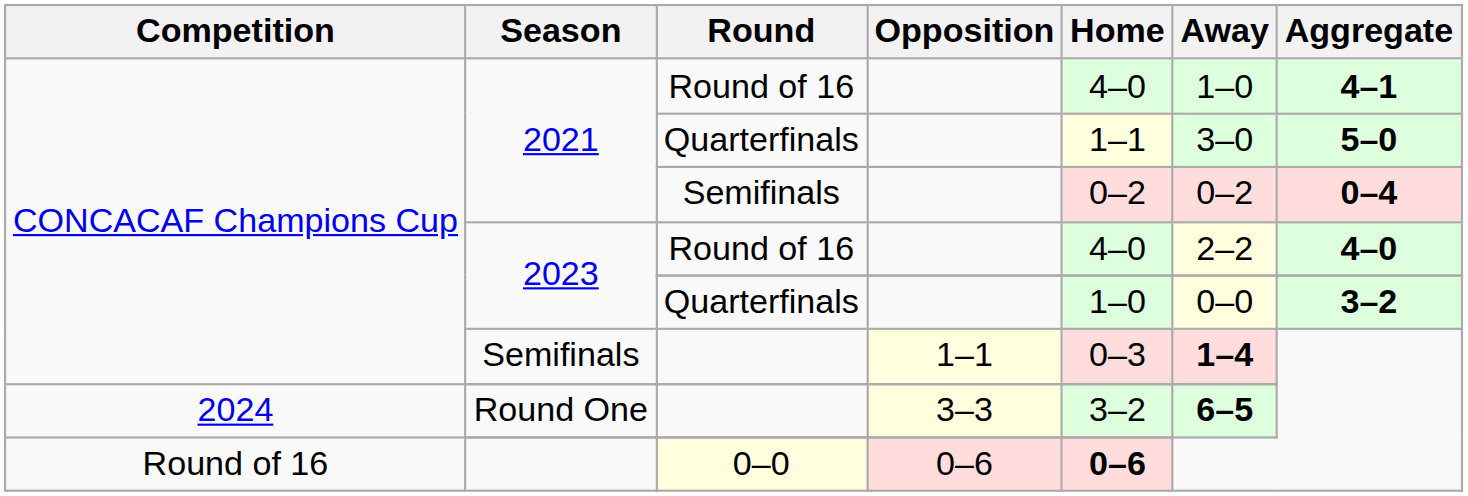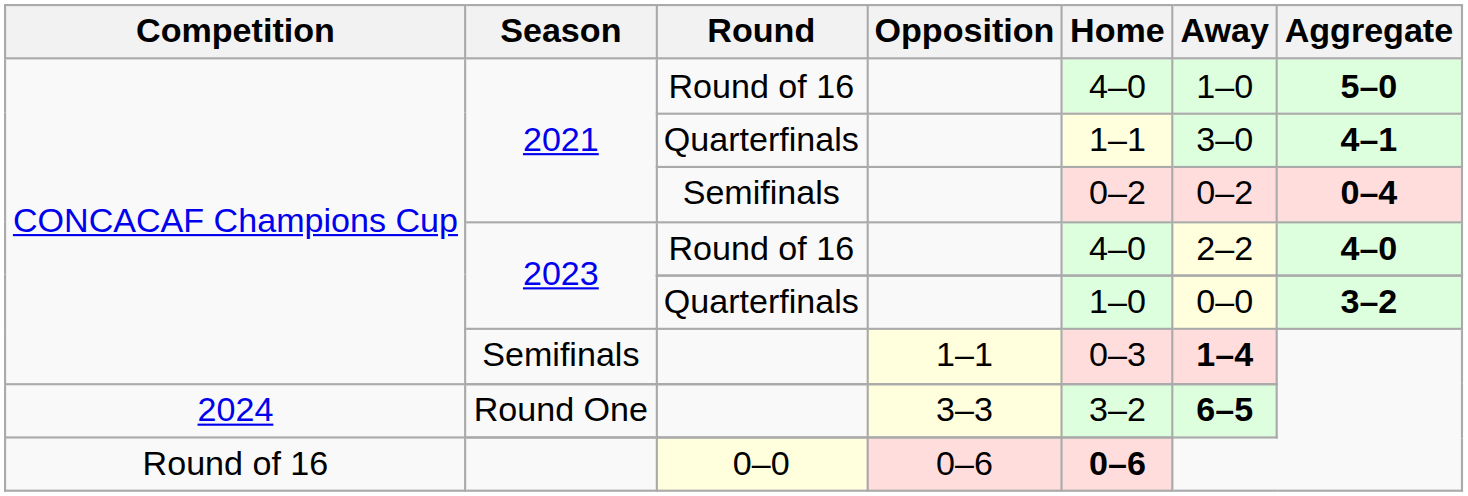 <table class="wikitable collapsible sortable" style="text-align:center;">
 <tr>
 <th>Competition</th>
 <th>Season</th>
 <th>Round</th>
 <th>Opposition</th>
 <th>Home</th>
 <th>Away</th>
 <th>Aggregate</th>
 </tr>
 <tr>
 <td rowspan="8"><a href='#'>CONCACAF Champions Cup</a></td>
 <td rowspan="3"><a href='#'>2021</a></td>
 <td>Round of 16</td>
 <td style="text-align:left;"></td>
 <td style="text-align:center; background:#dfd;">4–0</td>
 <td style="text-align:center; background:#dfd;">1–0</td>
-<td style="text-align:center; background:#dfd;"><strong>4–1</strong></td>
+<td style="text-align:center; background:#dfd;"><strong>5–0</strong></td>
 </tr>
 <tr>
 <td>Quarterfinals</td>
 <td style="text-align:left;"></td>
 <td style="text-align:center; background:#ffd;">1–1</td>
 <td style="text-align:center; background:#dfd;">3–0</td>
-<td style="text-align:center; background:#dfd;"><strong>5–0</strong></td>
+<td style="text-align:center; background:#dfd;"><strong>4–1</strong></td>
 </tr>
 <tr>
 <td>Semifinals</td>
 <td style="text-align:left;"></td>
 <td style="text-align:center; background:#fdd;">0–2</td>
 <td style="text-align:center; background:#fdd;">0–2</td>
 <td style="text-align:center; background:#fdd;"><strong>0–4</strong></td>
 </tr>
 <tr>
 <td rowspan="3"><a href='#'>2023</a></td>
 <td>Round of 16</td>
 <td style="text-align:left;"></td>
 <td style="text-align:center; background:#dfd;">4–0</td>
 <td style="text-align:center; background:#ffd;">2–2</td>
 <td style="text-align:center; background:#dfd;"><strong>4–0</strong></td>
 </tr>
 <tr>
 </tr>
 <tr>
 <td>Quarterfinals</td>
 <td style="text-align:left;"></td>
 <td style="text-align:center; background:#dfd;">1–0</td>
 <td style="text-align:center; background:#ffd;">0–0</td>
 <td style="text-align:center; background:#dfd;"><strong>3–2</strong></td>
 </tr>
 <tr>
 <td>Semifinals</td>
 <td style="text-align:left;"></td>
 <td style="text-align:center; background:#ffd;">1–1</td>
 <td style="text-align:center; background:#fdd;">0–3</td>
 <td style="text-align:center; background:#fdd;"><strong>1–4</strong></td>
 </tr>
 <tr>
 </tr>
 <tr>
 <td rowspan="2"><a href='#'>2024</a></td>
 <td>Round One</td>
 <td style="text-align:left;"></td>
 <td style="text-align:center; background:#ffd;">3–3</td>
 <td style="text-align:center; background:#dfd;">3–2</td>
 <td style="text-align:center; background:#dfd;"><strong>6–5</strong></td>
 </tr>
 <tr>
 </tr>
 <tr>
 <td>Round of 16</td>
 <td style="text-align:left;"></td>
 <td style="text-align:center; background:#ffd;">0–0</td>
 <td style="text-align:center; background:#fdd;">0–6</td>
 <td style="text-align:center; background:#fdd;"><strong>0–6</strong></td>
 </tr>
 </table>
